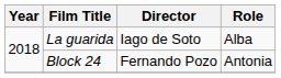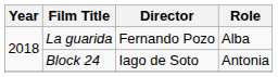 <table class="wikitable">
 <tr>
 <th>Year</th>
 <th>Film Title</th>
 <th>Director</th>
 <th>Role</th>
 </tr>
 <tr>
 <td rowspan="2">2018</td>
 <td><em>La guarida</em></td>
-<td>Iago de Soto</td>
+<td>Fernando Pozo</td>
 <td>Alba</td>
 </tr>
 <tr>
 <td><em>Block 24</em></td>
-<td>Fernando Pozo</td>
+<td>Iago de Soto</td>
 <td>Antonia</td>
 </tr>
 <tr>
 </tr>
 </table>
